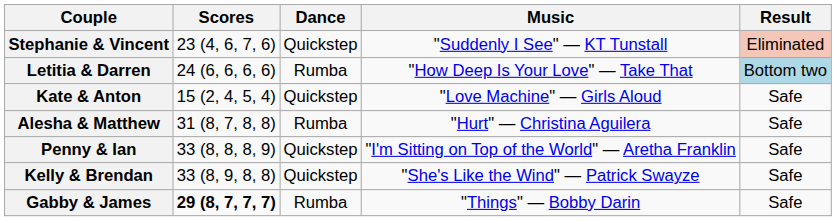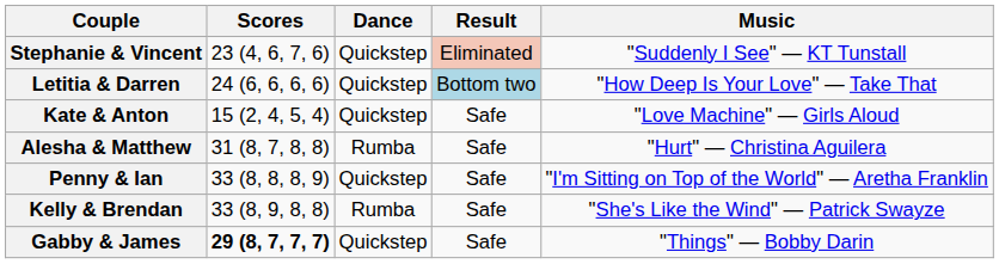 <table class="wikitable sortable" style="text-align:center; width:90%">
 <tr>
 <th scope="col">Couple</th>
 <th scope="col">Scores</th>
 <th scope="col" class="unsortable">Dance</th>
+<th scope="col" class="unsortable">Result</th>
 <th scope="col" class="unsortable">Music</th>
-<th scope="col" class="unsortable">Result</th>
 </tr>
 <tr>
 <th scope="row">Stephanie & Vincent</th>
 <td>23 (4, 6, 7, 6)</td>
 <td>Quickstep</td>
+<td bgcolor="f4c7b8">Eliminated</td>
 <td>"<a href='#'>Suddenly I See</a>" — <a href='#'>KT Tunstall</a></td>
-<td bgcolor="f4c7b8">Eliminated</td>
 </tr>
 <tr>
 <th scope="row">Letitia & Darren</th>
 <td>24 (6, 6, 6, 6)</td>
-<td>Rumba</td>
+<td>Quickstep</td>
+<td bgcolor="lightblue">Bottom two</td>
 <td>"<a href='#'>How Deep Is Your Love</a>" — <a href='#'>Take That</a></td>
-<td bgcolor="lightblue">Bottom two</td>
 </tr>
 <tr>
 <th scope="row">Kate & Anton</th>
 <td>15 (2, 4, 5, 4)</td>
 <td>Quickstep</td>
+<td>Safe</td>
 <td>"<a href='#'>Love Machine</a>" — <a href='#'>Girls Aloud</a></td>
-<td>Safe</td>
 </tr>
 <tr>
 <th scope="row">Alesha & Matthew</th>
 <td>31 (8, 7, 8, 8)</td>
 <td>Rumba</td>
+<td>Safe</td>
 <td>"<a href='#'>Hurt</a>" — <a href='#'>Christina Aguilera</a></td>
-<td>Safe</td>
 </tr>
 <tr>
 <th scope="row">Penny & Ian</th>
 <td>33 (8, 8, 8, 9)</td>
 <td>Quickstep</td>
+<td>Safe</td>
 <td>"<a href='#'>I'm Sitting on Top of the World</a>" — <a href='#'>Aretha Franklin</a></td>
-<td>Safe</td>
 </tr>
 <tr>
 <th scope="row">Kelly & Brendan</th>
 <td>33 (8, 9, 8, 8)</td>
-<td>Quickstep</td>
+<td>Rumba</td>
+<td>Safe</td>
 <td>"<a href='#'>She's Like the Wind</a>" — <a href='#'>Patrick Swayze</a></td>
-<td>Safe</td>
 </tr>
 <tr>
 <th scope="row">Gabby & James</th>
 <td><strong>29 (8, 7, 7, 7)</strong></td>
-<td>Rumba</td>
+<td>Quickstep</td>
+<td>Safe</td>
 <td>"<a href='#'>Things</a>" — <a href='#'>Bobby Darin</a></td>
-<td>Safe</td>
 </tr>
 </table>
